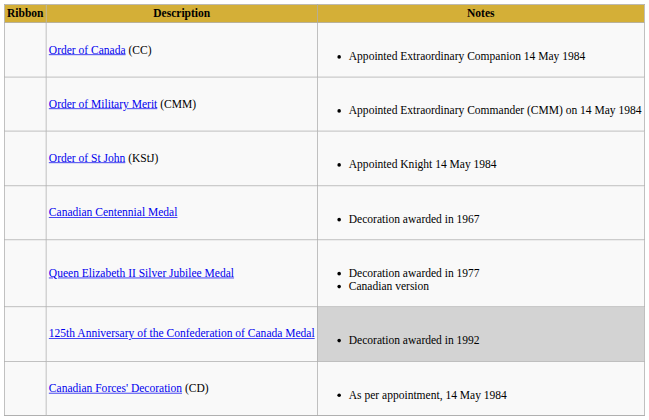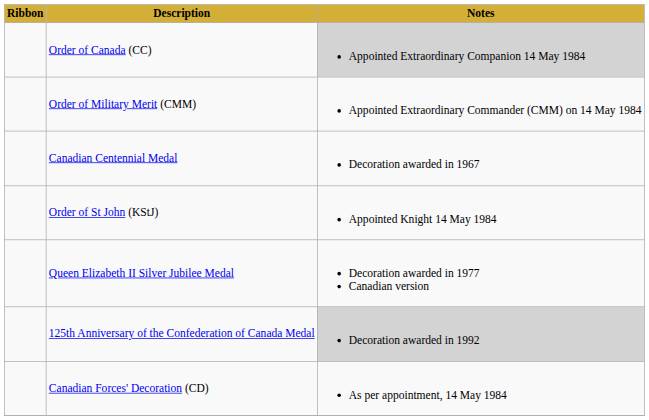 <table class="wikitable">
 <tr style="background:#d4af37;color:Black" align="center">
 <td><strong>Ribbon</strong></td>
 <td><strong>Description</strong></td>
 <td><strong>Notes</strong></td>
 </tr>
 <tr>
 <td></td>
 <td><a href='#'>Order of Canada</a> (CC)</td>
-<td><br><ul><li>Appointed Extraordinary Companion 14 May 1984</li></ul></td>
+<td style="background: lightgrey;"><br><ul><li>Appointed Extraordinary Companion 14 May 1984</li></ul></td>
 </tr>
 <tr>
 <td></td>
 <td><a href='#'>Order of Military Merit</a> (CMM)</td>
 <td><br><ul><li>Appointed Extraordinary Commander (CMM) on 14 May 1984</li></ul></td>
 </tr>
 <tr>
 <td></td>
-<td><a href='#'>Order of St John</a> (KStJ)</td>
-<td><br><ul><li>Appointed Knight 14 May 1984</li></ul></td>
+<td><a href='#'>Canadian Centennial Medal</a></td>
+<td><br><ul><li>Decoration awarded in 1967</li></ul></td>
 </tr>
 <tr>
 <td></td>
-<td><a href='#'>Canadian Centennial Medal</a></td>
-<td><br><ul><li>Decoration awarded in 1967</li></ul></td>
+<td><a href='#'>Order of St John</a> (KStJ)</td>
+<td><br><ul><li>Appointed Knight 14 May 1984</li></ul></td>
 </tr>
 <tr>
 <td></td>
 <td><a href='#'>Queen Elizabeth II Silver Jubilee Medal</a></td>
 <td><br><ul><li>Decoration awarded in 1977</li><li>Canadian version</li></ul></td>
 </tr>
 <tr>
 <td></td>
 <td><a href='#'>125th Anniversary of the Confederation of Canada Medal</a></td>
 <td style="background: lightgrey;"><br><ul><li>Decoration awarded in 1992</li></ul></td>
 </tr>
 <tr>
 <td></td>
 <td><a href='#'>Canadian Forces' Decoration</a> (CD)</td>
 <td><br><ul><li>As per appointment, 14 May 1984</li></ul></td>
 </tr>
 <tr>
 </tr>
 </table>
